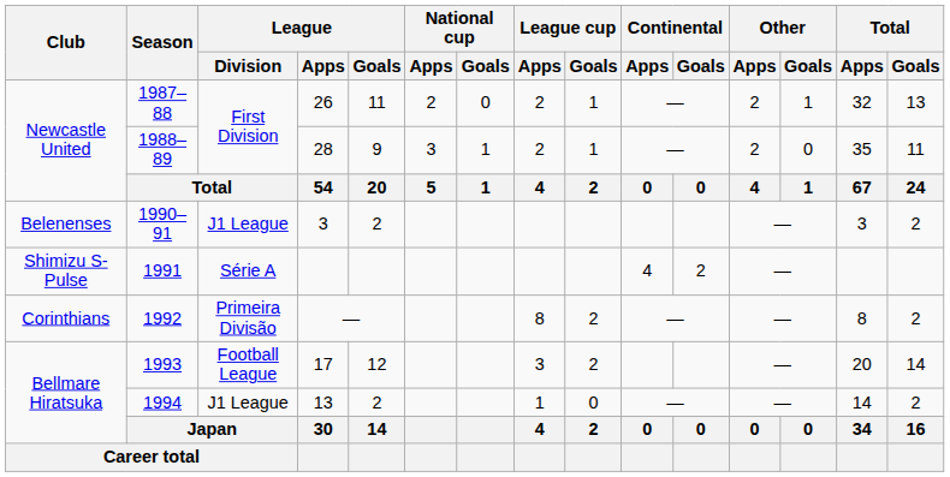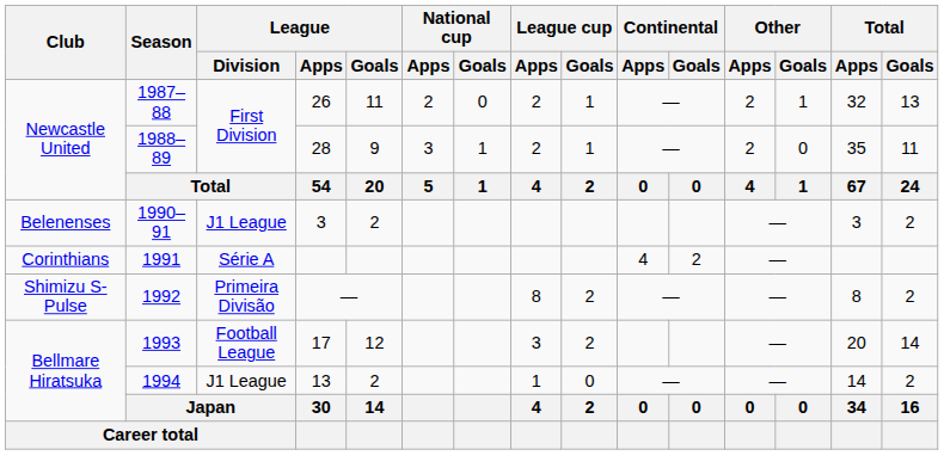 <table class="wikitable" style="text-align:center">
 <tr>
 <th rowspan="2">Club</th>
 <th rowspan="2">Season</th>
 <th colspan="3">League</th>
 <th colspan="2">National cup</th>
 <th colspan="2">League cup</th>
 <th colspan="2">Continental</th>
 <th colspan="2">Other</th>
 <th colspan="2">Total</th>
 </tr>
 <tr>
 <th>Division</th>
 <th>Apps</th>
 <th>Goals</th>
 <th>Apps</th>
 <th>Goals</th>
 <th>Apps</th>
 <th>Goals</th>
 <th>Apps</th>
 <th>Goals</th>
 <th>Apps</th>
 <th>Goals</th>
 <th>Apps</th>
 <th>Goals</th>
 </tr>
 <tr>
 <td rowspan="3"><a href='#'>Newcastle United</a></td>
 <td><a href='#'>1987–88</a></td>
 <td rowspan="2"><a href='#'>First Division</a></td>
 <td>26</td>
 <td>11</td>
 <td>2</td>
 <td>0</td>
 <td>2</td>
 <td>1</td>
 <td colspan="2">—</td>
 <td>2</td>
 <td>1</td>
 <td>32</td>
 <td>13</td>
 </tr>
 <tr>
 <td><a href='#'>1988–89</a></td>
 <td>28</td>
 <td>9</td>
 <td>3</td>
 <td>1</td>
 <td>2</td>
 <td>1</td>
 <td colspan="2">—</td>
 <td>2</td>
 <td>0</td>
 <td>35</td>
 <td>11</td>
 </tr>
 <tr>
 <th colspan="2">Total</th>
 <th>54</th>
 <th>20</th>
 <th>5</th>
 <th>1</th>
 <th>4</th>
 <th>2</th>
 <th>0</th>
 <th>0</th>
 <th>4</th>
 <th>1</th>
 <th>67</th>
 <th>24</th>
 </tr>
 <tr>
 <td><a href='#'>Belenenses</a></td>
 <td><a href='#'>1990–91</a></td>
 <td><a href='#'>J1 League</a></td>
 <td>3</td>
 <td>2</td>
 <td></td>
 <td></td>
 <td></td>
 <td></td>
 <td></td>
 <td></td>
 <td colspan="2">—</td>
 <td>3</td>
 <td>2</td>
 </tr>
 <tr>
-<td><a href='#'>Shimizu S-Pulse</a></td>
+<td><a href='#'>Corinthians</a></td>
 <td><a href='#'>1991</a></td>
 <td><a href='#'>Série A</a></td>
 <td></td>
 <td></td>
 <td></td>
 <td></td>
 <td></td>
 <td></td>
 <td>4</td>
 <td>2</td>
 <td colspan="2">—</td>
 <td></td>
 <td></td>
 </tr>
 <tr>
-<td><a href='#'>Corinthians</a></td>
+<td><a href='#'>Shimizu S-Pulse</a></td>
 <td><a href='#'>1992</a></td>
 <td><a href='#'>Primeira Divisão</a></td>
 <td colspan="2">—</td>
 <td></td>
 <td></td>
 <td>8</td>
 <td>2</td>
 <td colspan="2">—</td>
 <td colspan="2">—</td>
 <td>8</td>
 <td>2</td>
 </tr>
 <tr>
 <td rowspan="3"><a href='#'>Bellmare Hiratsuka</a></td>
 <td><a href='#'>1993</a></td>
 <td><a href='#'>Football League</a></td>
 <td>17</td>
 <td>12</td>
 <td></td>
 <td></td>
 <td>3</td>
 <td>2</td>
 <td></td>
 <td></td>
 <td colspan="2">—</td>
 <td>20</td>
 <td>14</td>
 </tr>
 <tr>
 <td><a href='#'>1994</a></td>
 <td>J1 League</td>
 <td>13</td>
 <td>2</td>
 <td></td>
 <td></td>
 <td>1</td>
 <td>0</td>
 <td colspan="2">—</td>
 <td colspan="2">—</td>
 <td>14</td>
 <td>2</td>
 </tr>
 <tr>
 <th colspan="2">Japan</th>
 <th>30</th>
 <th>14</th>
 <th></th>
 <th></th>
 <th>4</th>
 <th>2</th>
 <th>0</th>
 <th>0</th>
 <th>0</th>
 <th>0</th>
 <th>34</th>
 <th>16</th>
 </tr>
 <tr>
 <th colspan="3">Career total</th>
 <th></th>
 <th></th>
 <th></th>
 <th></th>
 <th></th>
 <th></th>
 <th></th>
 <th></th>
 <th></th>
 <th></th>
 <th></th>
 <th></th>
 </tr>
 </table>
